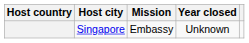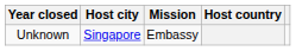 <table class="wikitable plainrowheaders" style="text-align:center;">
 <tr>
-<th scope="col">Host country</th>
+<th scope="col">Year closed</th>
 <th scope="col">Host city</th>
 <th scope="col">Mission</th>
-<th scope="col">Year closed</th>
+<th scope="col">Host country</th>
 <th scope="col"></th>
 </tr>
 <tr>
-<th scope="row"></th>
+<td>Unknown</td>
 <td><a href='#'>Singapore</a></td>
 <td>Embassy</td>
-<td>Unknown</td>
+<th scope="row"></th>
 <td></td>
 </tr>
 </table>
